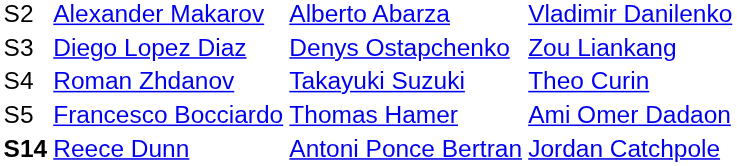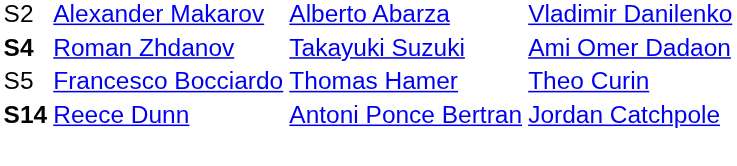 <table>
 <tr>
 <td>S2</td>
 <td><a href='#'>Alexander Makarov</a><br></td>
 <td><a href='#'>Alberto Abarza</a><br></td>
 <td><a href='#'>Vladimir Danilenko</a><br></td>
 </tr>
 <tr>
-<td>S3</td>
-<td><a href='#'>Diego Lopez Diaz</a><br></td>
-<td><a href='#'>Denys Ostapchenko</a><br></td>
-<td><a href='#'>Zou Liankang</a><br></td>
-</tr>
-<tr>
-<td>S4</td>
+<td><strong>S4</strong></td>
 <td><a href='#'>Roman Zhdanov</a><br></td>
 <td><a href='#'>Takayuki Suzuki</a><br></td>
-<td><a href='#'>Theo Curin</a><br></td>
+<td><a href='#'>Ami Omer Dadaon</a><br></td>
 </tr>
 <tr>
 <td>S5</td>
 <td><a href='#'>Francesco Bocciardo</a><br></td>
 <td><a href='#'>Thomas Hamer</a><br></td>
-<td><a href='#'>Ami Omer Dadaon</a><br></td>
+<td><a href='#'>Theo Curin</a><br></td>
 </tr>
 <tr>
 <td><strong>S14</strong></td>
 <td><a href='#'>Reece Dunn</a><br></td>
 <td><a href='#'>Antoni Ponce Bertran</a><br></td>
 <td><a href='#'>Jordan Catchpole</a><br></td>
 </tr>
 </table>
